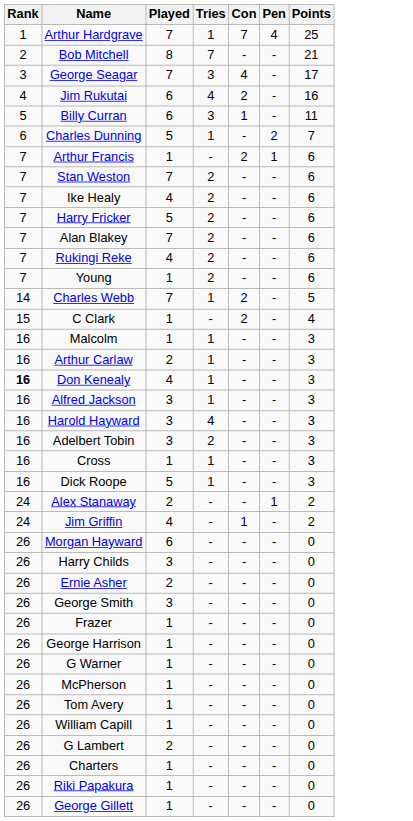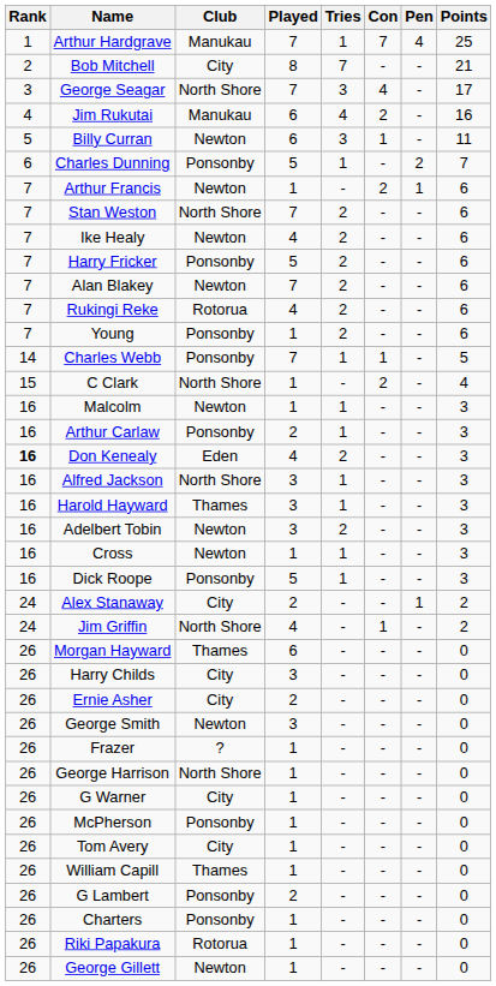 <table class="wikitable sortable" style="text-align: center;">
 <tr>
 <th>Rank</th>
 <th>Name</th>
+<th>Club</th>
 <th>Played</th>
 <th>Tries</th>
 <th>Con</th>
 <th>Pen</th>
 <th>Points</th>
 </tr>
 <tr>
 <td>1</td>
 <td><a href='#'>Arthur Hardgrave</a></td>
+<td>Manukau</td>
 <td>7</td>
 <td>1</td>
 <td>7</td>
 <td>4</td>
 <td>25</td>
 </tr>
 <tr>
 <td>2</td>
 <td><a href='#'>Bob Mitchell</a></td>
+<td>City</td>
 <td>8</td>
 <td>7</td>
 <td>-</td>
 <td>-</td>
 <td>21</td>
 </tr>
 <tr>
 <td>3</td>
 <td><a href='#'>George Seagar</a></td>
+<td>North Shore</td>
 <td>7</td>
 <td>3</td>
 <td>4</td>
 <td>-</td>
 <td>17</td>
 </tr>
 <tr>
 <td>4</td>
 <td><a href='#'>Jim Rukutai</a></td>
+<td>Manukau</td>
 <td>6</td>
 <td>4</td>
 <td>2</td>
 <td>-</td>
 <td>16</td>
 </tr>
 <tr>
 <td>5</td>
 <td><a href='#'>Billy Curran</a></td>
+<td>Newton</td>
 <td>6</td>
 <td>3</td>
 <td>1</td>
 <td>-</td>
 <td>11</td>
 </tr>
 <tr>
 <td>6</td>
 <td><a href='#'>Charles Dunning</a></td>
+<td>Ponsonby</td>
 <td>5</td>
 <td>1</td>
 <td>-</td>
 <td>2</td>
 <td>7</td>
 </tr>
 <tr>
 <td>7</td>
 <td><a href='#'>Arthur Francis</a></td>
+<td>Newton</td>
 <td>1</td>
 <td>-</td>
 <td>2</td>
 <td>1</td>
 <td>6</td>
 </tr>
 <tr>
 <td>7</td>
 <td><a href='#'>Stan Weston</a></td>
+<td>North Shore</td>
 <td>7</td>
 <td>2</td>
 <td>-</td>
 <td>-</td>
 <td>6</td>
 </tr>
 <tr>
 <td>7</td>
 <td>Ike Healy</td>
+<td>Newton</td>
 <td>4</td>
 <td>2</td>
 <td>-</td>
 <td>-</td>
 <td>6</td>
 </tr>
 <tr>
 <td>7</td>
 <td><a href='#'>Harry Fricker</a></td>
+<td>Ponsonby</td>
 <td>5</td>
 <td>2</td>
 <td>-</td>
 <td>-</td>
 <td>6</td>
 </tr>
 <tr>
 <td>7</td>
 <td>Alan Blakey</td>
+<td>Newton</td>
 <td>7</td>
 <td>2</td>
 <td>-</td>
 <td>-</td>
 <td>6</td>
 </tr>
 <tr>
 <td>7</td>
 <td><a href='#'>Rukingi Reke</a></td>
+<td>Rotorua</td>
 <td>4</td>
 <td>2</td>
 <td>-</td>
 <td>-</td>
 <td>6</td>
 </tr>
 <tr>
 <td>7</td>
 <td>Young</td>
+<td>Ponsonby</td>
 <td>1</td>
 <td>2</td>
 <td>-</td>
 <td>-</td>
 <td>6</td>
 </tr>
 <tr>
 <td>14</td>
 <td><a href='#'>Charles Webb</a></td>
+<td>Ponsonby</td>
 <td>7</td>
 <td>1</td>
-<td>2</td>
+<td>1</td>
 <td>-</td>
 <td>5</td>
 </tr>
 <tr>
 <td>15</td>
 <td>C Clark</td>
+<td>North Shore</td>
 <td>1</td>
 <td>-</td>
 <td>2</td>
 <td>-</td>
 <td>4</td>
 </tr>
 <tr>
 <td>16</td>
 <td>Malcolm</td>
+<td>Newton</td>
 <td>1</td>
 <td>1</td>
 <td>-</td>
 <td>-</td>
 <td>3</td>
 </tr>
 <tr>
 <td>16</td>
 <td><a href='#'>Arthur Carlaw</a></td>
+<td>Ponsonby</td>
 <td>2</td>
 <td>1</td>
 <td>-</td>
 <td>-</td>
 <td>3</td>
 </tr>
 <tr>
 <td><strong>16</strong></td>
 <td><a href='#'>Don Kenealy</a></td>
+<td>Eden</td>
 <td>4</td>
-<td>1</td>
+<td>2</td>
 <td>-</td>
 <td>-</td>
 <td>3</td>
 </tr>
 <tr>
 <td>16</td>
 <td><a href='#'>Alfred Jackson</a></td>
+<td>North Shore</td>
 <td>3</td>
 <td>1</td>
 <td>-</td>
 <td>-</td>
 <td>3</td>
 </tr>
 <tr>
 <td>16</td>
 <td><a href='#'>Harold Hayward</a></td>
+<td>Thames</td>
 <td>3</td>
-<td>4</td>
+<td>1</td>
 <td>-</td>
 <td>-</td>
 <td>3</td>
 </tr>
 <tr>
 <td>16</td>
 <td>Adelbert Tobin</td>
+<td>Newton</td>
 <td>3</td>
 <td>2</td>
 <td>-</td>
 <td>-</td>
 <td>3</td>
 </tr>
 <tr>
 <td>16</td>
 <td>Cross</td>
+<td>Newton</td>
 <td>1</td>
 <td>1</td>
 <td>-</td>
 <td>-</td>
 <td>3</td>
 </tr>
 <tr>
 <td>16</td>
 <td>Dick Roope</td>
+<td>Ponsonby</td>
 <td>5</td>
 <td>1</td>
 <td>-</td>
 <td>-</td>
 <td>3</td>
 </tr>
 <tr>
 <td>24</td>
 <td><a href='#'>Alex Stanaway</a></td>
+<td>City</td>
 <td>2</td>
 <td>-</td>
 <td>-</td>
 <td>1</td>
 <td>2</td>
 </tr>
 <tr>
 <td>24</td>
 <td><a href='#'>Jim Griffin</a></td>
+<td>North Shore</td>
 <td>4</td>
 <td>-</td>
 <td>1</td>
 <td>-</td>
 <td>2</td>
 </tr>
 <tr>
 <td>26</td>
 <td><a href='#'>Morgan Hayward</a></td>
+<td>Thames</td>
 <td>6</td>
 <td>-</td>
 <td>-</td>
 <td>-</td>
 <td>0</td>
 </tr>
 <tr>
 <td>26</td>
 <td>Harry Childs</td>
+<td>City</td>
 <td>3</td>
 <td>-</td>
 <td>-</td>
 <td>-</td>
 <td>0</td>
 </tr>
 <tr>
 <td>26</td>
 <td><a href='#'>Ernie Asher</a></td>
+<td>City</td>
 <td>2</td>
 <td>-</td>
 <td>-</td>
 <td>-</td>
 <td>0</td>
 </tr>
 <tr>
 <td>26</td>
 <td>George Smith</td>
+<td>Newton</td>
 <td>3</td>
 <td>-</td>
 <td>-</td>
 <td>-</td>
 <td>0</td>
 </tr>
 <tr>
 <td>26</td>
 <td>Frazer</td>
+<td>?</td>
 <td>1</td>
 <td>-</td>
 <td>-</td>
 <td>-</td>
 <td>0</td>
 </tr>
 <tr>
 <td>26</td>
 <td>George Harrison</td>
+<td>North Shore</td>
 <td>1</td>
 <td>-</td>
 <td>-</td>
 <td>-</td>
 <td>0</td>
 </tr>
 <tr>
 <td>26</td>
 <td>G Warner</td>
+<td>City</td>
 <td>1</td>
 <td>-</td>
 <td>-</td>
 <td>-</td>
 <td>0</td>
 </tr>
 <tr>
 <td>26</td>
 <td>McPherson</td>
+<td>Ponsonby</td>
 <td>1</td>
 <td>-</td>
 <td>-</td>
 <td>-</td>
 <td>0</td>
 </tr>
 <tr>
 <td>26</td>
 <td>Tom Avery</td>
+<td>City</td>
 <td>1</td>
 <td>-</td>
 <td>-</td>
 <td>-</td>
 <td>0</td>
 </tr>
 <tr>
 <td>26</td>
 <td>William Capill</td>
+<td>Thames</td>
 <td>1</td>
 <td>-</td>
 <td>-</td>
 <td>-</td>
 <td>0</td>
 </tr>
 <tr>
 <td>26</td>
 <td>G Lambert</td>
+<td>Ponsonby</td>
 <td>2</td>
 <td>-</td>
 <td>-</td>
 <td>-</td>
 <td>0</td>
 </tr>
 <tr>
 <td>26</td>
 <td>Charters</td>
+<td>Ponsonby</td>
 <td>1</td>
 <td>-</td>
 <td>-</td>
 <td>-</td>
 <td>0</td>
 </tr>
 <tr>
 <td>26</td>
 <td><a href='#'>Riki Papakura</a></td>
+<td>Rotorua</td>
 <td>1</td>
 <td>-</td>
 <td>-</td>
 <td>-</td>
 <td>0</td>
 </tr>
 <tr>
 <td>26</td>
 <td><a href='#'>George Gillett</a></td>
+<td>Newton</td>
 <td>1</td>
 <td>-</td>
 <td>-</td>
 <td>-</td>
 <td>0</td>
 </tr>
 </table>
